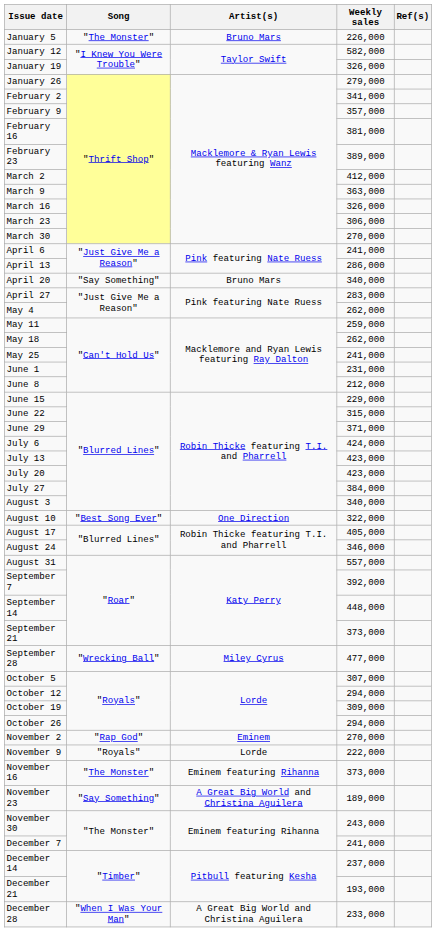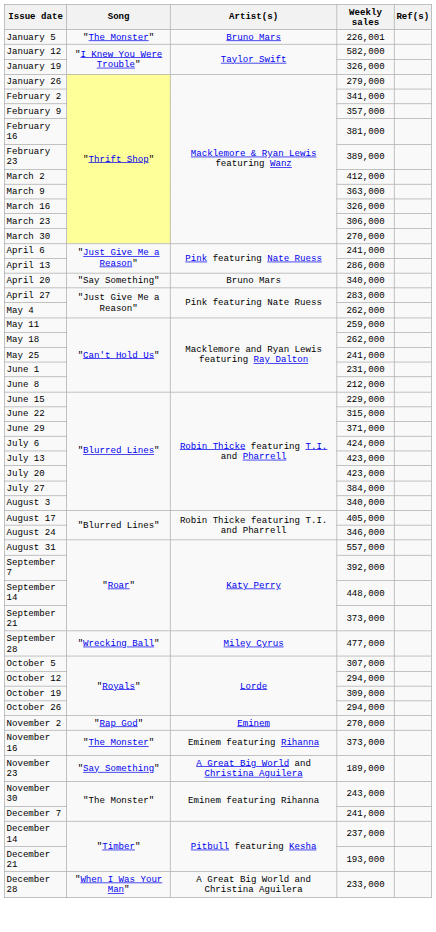 <table class="wikitable sortable">
 <tr>
 <th>Issue date</th>
 <th>Song</th>
 <th>Artist(s)</th>
 <th>Weekly sales</th>
 <th>Ref(s)</th>
 </tr>
 <tr>
 <td>January 5</td>
 <td style="text-align:center;">"<a href='#'>The Monster</a>"</td>
 <td style="text-align:center;"><a href='#'>Bruno Mars</a></td>
-<td style="text-align: center;">226,000</td>
+<td style="text-align: center;">226,001</td>
 <td style="text-align: center;"></td>
 </tr>
 <tr>
 <td>January 12</td>
 <td style="text-align: center;" rowspan="2">"<a href='#'>I Knew You Were Trouble</a>"</td>
 <td style="text-align: center;" rowspan="2"><a href='#'>Taylor Swift</a></td>
 <td style="text-align: center;">582,000</td>
 <td style="text-align: center;"></td>
 </tr>
 <tr>
 <td>January 19</td>
 <td style="text-align: center;">326,000</td>
 <td style="text-align: center;"></td>
 </tr>
 <tr>
 <td>January 26</td>
 <td style="background:#ff9; text-align:center;" rowspan="10">"<a href='#'>Thrift Shop</a>" </td>
 <td style="text-align: center;" rowspan="10"><a href='#'>Macklemore & Ryan Lewis</a> featuring <a href='#'>Wanz</a></td>
 <td style="text-align: center;">279,000</td>
 <td style="text-align: center;"></td>
 </tr>
 <tr>
 <td>February 2</td>
 <td style="text-align: center;">341,000</td>
 <td style="text-align: center;"></td>
 </tr>
 <tr>
 <td>February 9</td>
 <td style="text-align: center;">357,000</td>
 <td style="text-align: center;"></td>
 </tr>
 <tr>
 <td>February 16</td>
 <td style="text-align: center;">381,000</td>
 <td style="text-align: center;"></td>
 </tr>
 <tr>
 <td>February 23</td>
 <td style="text-align: center;">389,000</td>
 <td style="text-align: center;"></td>
 </tr>
 <tr>
 <td>March 2</td>
 <td style="text-align: center;">412,000</td>
 <td style="text-align: center;"></td>
 </tr>
 <tr>
 <td>March 9</td>
 <td style="text-align: center;">363,000</td>
 <td style="text-align: center;"></td>
 </tr>
 <tr>
 <td>March 16</td>
 <td style="text-align: center;">326,000</td>
 <td style="text-align: center;"></td>
 </tr>
 <tr>
 <td>March 23</td>
 <td style="text-align: center;">306,000</td>
 <td style="text-align: center;"></td>
 </tr>
 <tr>
 <td>March 30</td>
 <td style="text-align: center;">270,000</td>
 <td style="text-align: center;"></td>
 </tr>
 <tr>
 <td>April 6</td>
 <td style="text-align: center;" rowspan="2">"<a href='#'>Just Give Me a Reason</a>"</td>
 <td style="text-align: center;" rowspan="2"><a href='#'>Pink</a> featuring <a href='#'>Nate Ruess</a></td>
 <td style="text-align: center;">241,000</td>
 <td style="text-align: center;"></td>
 </tr>
 <tr>
 <td>April 13</td>
 <td style="text-align: center;">286,000</td>
 <td style="text-align: center;"></td>
 </tr>
 <tr>
 <td>April 20</td>
 <td style="text-align:center;">"Say Something"</td>
 <td style="text-align:center;">Bruno Mars</td>
 <td style="text-align: center;">340,000</td>
 <td style="text-align: center;"></td>
 </tr>
 <tr>
 <td>April 27</td>
 <td style="text-align: center;" rowspan="2">"Just Give Me a Reason"</td>
 <td style="text-align: center;" rowspan="2">Pink featuring Nate Ruess</td>
 <td style="text-align: center;">283,000</td>
 <td style="text-align: center;"></td>
 </tr>
 <tr>
 <td>May 4</td>
 <td style="text-align: center;">262,000</td>
 <td style="text-align: center;"></td>
 </tr>
 <tr>
 <td>May 11</td>
 <td style="text-align: center;" rowspan="5">"<a href='#'>Can't Hold Us</a>"</td>
 <td style="text-align: center;" rowspan="5">Macklemore and Ryan Lewis featuring <a href='#'>Ray Dalton</a></td>
 <td style="text-align: center;">259,000</td>
 <td style="text-align: center;"></td>
 </tr>
 <tr>
 <td>May 18</td>
 <td style="text-align: center;">262,000</td>
 <td style="text-align: center;"></td>
 </tr>
 <tr>
 <td>May 25</td>
 <td style="text-align: center;">241,000</td>
 <td style="text-align: center;"></td>
 </tr>
 <tr>
 <td>June 1</td>
 <td style="text-align: center;">231,000</td>
 <td style="text-align: center;"></td>
 </tr>
 <tr>
 <td>June 8</td>
 <td style="text-align: center;">212,000</td>
 <td style="text-align: center;"></td>
 </tr>
 <tr>
 <td>June 15</td>
 <td style="text-align: center;" rowspan="8">"<a href='#'>Blurred Lines</a>"</td>
 <td style="text-align: center;" rowspan="8"><a href='#'>Robin Thicke</a> featuring <a href='#'>T.I.</a> and <a href='#'>Pharrell</a></td>
 <td style="text-align: center;">229,000</td>
 <td style="text-align: center;"></td>
 </tr>
 <tr>
 <td>June 22</td>
 <td style="text-align: center;">315,000</td>
 <td style="text-align: center;"></td>
 </tr>
 <tr>
 <td>June 29</td>
 <td style="text-align: center;">371,000</td>
 <td style="text-align: center;"></td>
 </tr>
 <tr>
 <td>July 6</td>
 <td style="text-align: center;">424,000</td>
 <td style="text-align: center;"></td>
 </tr>
 <tr>
 <td>July 13</td>
 <td style="text-align: center;">423,000</td>
 <td style="text-align: center;"></td>
 </tr>
 <tr>
 <td>July 20</td>
 <td style="text-align: center;">423,000</td>
 <td style="text-align: center;"></td>
 </tr>
 <tr>
 <td>July 27</td>
 <td style="text-align: center;">384,000</td>
 <td style="text-align: center;"></td>
 </tr>
 <tr>
 <td>August 3</td>
 <td style="text-align: center;">340,000</td>
 <td style="text-align: center;"></td>
 </tr>
 <tr>
-<td>August 10</td>
-<td style="text-align:center;">"<a href='#'>Best Song Ever</a>"</td>
-<td style="text-align:center;"><a href='#'>One Direction</a></td>
-<td style="text-align: center;">322,000</td>
-<td style="text-align: center;"></td>
-</tr>
-<tr>
 <td>August 17</td>
 <td style="text-align: center;" rowspan="2">"Blurred Lines"</td>
 <td style="text-align: center;" rowspan="2">Robin Thicke featuring T.I. and Pharrell</td>
 <td style="text-align: center;">405,000</td>
 <td style="text-align: center;"></td>
 </tr>
 <tr>
 <td>August 24</td>
 <td style="text-align: center;">346,000</td>
 <td style="text-align: center;"></td>
 </tr>
 <tr>
 <td>August 31</td>
 <td style="text-align: center;" rowspan="4">"<a href='#'>Roar</a>"</td>
 <td style="text-align: center;" rowspan="4"><a href='#'>Katy Perry</a></td>
 <td style="text-align: center;">557,000</td>
 <td style="text-align: center;"></td>
 </tr>
 <tr>
 <td>September 7</td>
 <td style="text-align: center;">392,000</td>
 <td style="text-align: center;"></td>
 </tr>
 <tr>
 <td>September 14</td>
 <td style="text-align: center;">448,000</td>
 <td style="text-align: center;"></td>
 </tr>
 <tr>
 <td>September 21</td>
 <td style="text-align: center;">373,000</td>
 <td style="text-align: center;"></td>
 </tr>
 <tr>
 <td>September 28</td>
 <td style="text-align:center;">"<a href='#'>Wrecking Ball</a>"</td>
 <td style="text-align:center;"><a href='#'>Miley Cyrus</a></td>
 <td style="text-align: center;">477,000</td>
 <td style="text-align: center;"></td>
 </tr>
 <tr>
 <td>October 5</td>
 <td style="text-align: center;" rowspan="4">"<a href='#'>Royals</a>"</td>
 <td style="text-align: center;" rowspan="4"><a href='#'>Lorde</a></td>
 <td style="text-align: center;">307,000</td>
 <td style="text-align: center;"></td>
 </tr>
 <tr>
 <td>October 12</td>
 <td style="text-align: center;">294,000</td>
 <td style="text-align: center;"></td>
 </tr>
 <tr>
 <td>October 19</td>
 <td style="text-align: center;">309,000</td>
 <td style="text-align: center;"></td>
 </tr>
 <tr>
 <td>October 26</td>
 <td style="text-align: center;">294,000</td>
 <td style="text-align: center;"></td>
 </tr>
 <tr>
 <td>November 2</td>
 <td style="text-align:center;">"<a href='#'>Rap God</a>"</td>
 <td style="text-align:center;"><a href='#'>Eminem</a></td>
 <td style="text-align: center;">270,000</td>
 <td style="text-align: center;"></td>
 </tr>
 <tr>
-<td>November 9</td>
-<td style="text-align:center;">"Royals"</td>
-<td style="text-align:center;">Lorde</td>
-<td style="text-align: center;">222,000</td>
-<td style="text-align: center;"></td>
-</tr>
-<tr>
 <td>November 16</td>
 <td style="text-align:center;">"<a href='#'>The Monster</a>"</td>
 <td style="text-align:center;">Eminem featuring <a href='#'>Rihanna</a></td>
 <td style="text-align: center;">373,000</td>
 <td style="text-align: center;"></td>
 </tr>
 <tr>
 <td>November 23</td>
 <td style="text-align:center;">"<a href='#'>Say Something</a>"</td>
 <td style="text-align:center;"><a href='#'>A Great Big World</a> and <a href='#'>Christina Aguilera</a></td>
 <td style="text-align: center;">189,000</td>
 <td style="text-align: center;"></td>
 </tr>
 <tr>
 <td>November 30</td>
 <td style="text-align: center;" rowspan="2">"The Monster"</td>
 <td style="text-align: center;" rowspan="2">Eminem featuring Rihanna</td>
 <td style="text-align: center;">243,000</td>
 <td style="text-align: center;"></td>
 </tr>
 <tr>
 <td>December 7</td>
 <td style="text-align: center;">241,000</td>
 <td style="text-align: center;"></td>
 </tr>
 <tr>
 <td>December 14</td>
 <td style="text-align: center;" rowspan="2">"<a href='#'>Timber</a>"</td>
 <td style="text-align: center;" rowspan="2"><a href='#'>Pitbull</a> featuring <a href='#'>Kesha</a></td>
 <td style="text-align: center;">237,000</td>
 <td style="text-align: center;"></td>
 </tr>
 <tr>
 <td>December 21</td>
 <td style="text-align: center;">193,000</td>
 <td style="text-align: center;"></td>
 </tr>
 <tr>
 <td>December 28</td>
 <td style="text-align:center;">"<a href='#'>When I Was Your Man</a>"</td>
 <td style="text-align:center;">A Great Big World and Christina Aguilera</td>
 <td style="text-align: center;">233,000</td>
 <td style="text-align: center;"></td>
 </tr>
 </table>
